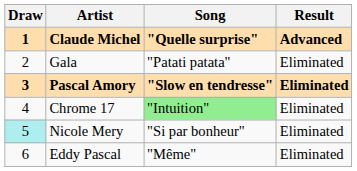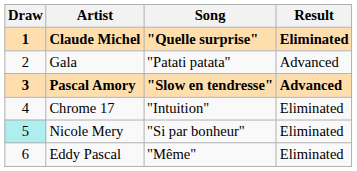 <table class="sortable wikitable" style="margin: 1em auto 1em auto">
 <tr>
 <th>Draw</th>
 <th>Artist</th>
 <th>Song</th>
 <th>Result</th>
 </tr>
 <tr style="font-weight:bold; background:navajowhite;">
 <td align="center">1</td>
 <td>Claude Michel</td>
 <td>"Quelle surprise"</td>
-<td>Advanced</td>
+<td>Eliminated</td>
 </tr>
 <tr>
 <td align="center">2</td>
 <td>Gala</td>
 <td>"Patati patata"</td>
-<td>Eliminated</td>
+<td>Advanced</td>
 </tr>
 <tr style="font-weight:bold; background:navajowhite;">
 <td align="center">3</td>
 <td>Pascal Amory</td>
 <td>"Slow en tendresse"</td>
-<td>Eliminated</td>
+<td>Advanced</td>
 </tr>
 <tr>
 <td align="center">4</td>
 <td>Chrome 17</td>
-<td style="background: lightgreen;">"Intuition"</td>
+<td>"Intuition"</td>
 <td>Eliminated</td>
 </tr>
 <tr>
 <td align="center" style="background: paleturquoise;">5</td>
 <td>Nicole Mery</td>
 <td>"Si par bonheur"</td>
 <td>Eliminated</td>
 </tr>
 <tr>
 <td align="center">6</td>
 <td>Eddy Pascal</td>
 <td>"Même"</td>
 <td>Eliminated</td>
 </tr>
 </table>
